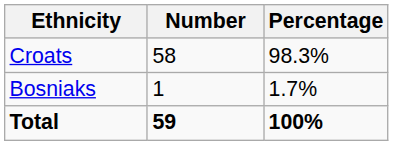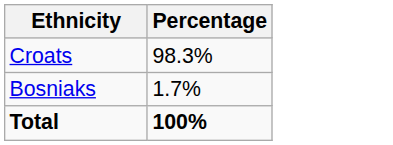 <table class="wikitable">
 <tr>
 <th width="100px">Ethnicity</th>
-<th width="80px">Number</th>
 <th width="80px">Percentage</th>
 </tr>
 <tr>
 <td><a href='#'>Croats</a></td>
-<td>58</td>
 <td>98.3%</td>
 </tr>
 <tr>
 <td><a href='#'>Bosniaks</a></td>
-<td>1</td>
 <td>1.7%</td>
 </tr>
 <tr>
 <td><strong>Total</strong></td>
-<td><strong>59</strong></td>
 <td><strong>100%</strong></td>
 </tr>
 </table>
